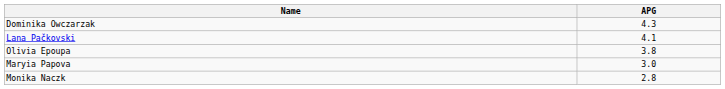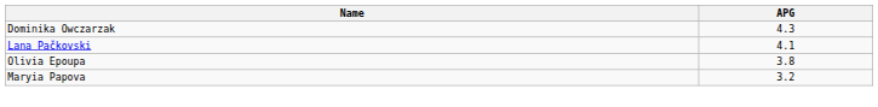 <table class=wikitable width="90%">
 <tr>
 <th width="80%">Name</th>
 <th width="20%">APG</th>
 </tr>
 <tr>
 <td> Dominika Owczarzak</td>
 <td align=center>4.3</td>
 </tr>
 <tr>
 <td> <a href='#'>Lana Pačkovski</a></td>
 <td align=center>4.1</td>
 </tr>
 <tr>
 <td> Olivia Epoupa</td>
 <td align=center>3.8</td>
 </tr>
 <tr>
 <td> Maryia Papova</td>
-<td align=center>3.0</td>
-</tr>
-<tr>
-<td> Monika Naczk</td>
-<td align=center>2.8</td>
+<td align=center>3.2</td>
 </tr>
 </table>
